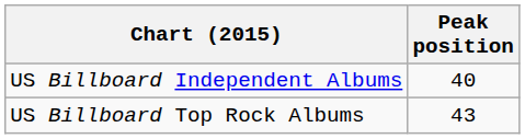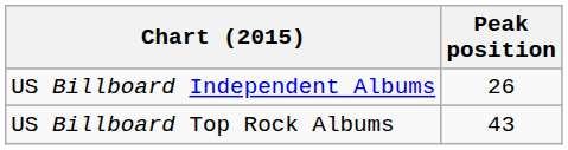 <table class="wikitable sortable">
 <tr>
 <th>Chart (2015)</th>
 <th>Peak<br>position</th>
 </tr>
 <tr>
 <td>US <em>Billboard</em> <a href='#'>Independent Albums</a></td>
-<td style="text-align:center;">40</td>
+<td style="text-align:center;">26</td>
 </tr>
 <tr>
 <td>US <em>Billboard</em> Top Rock Albums</td>
 <td style="text-align:center;">43</td>
 </tr>
 </table>
